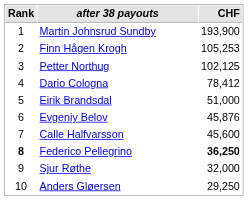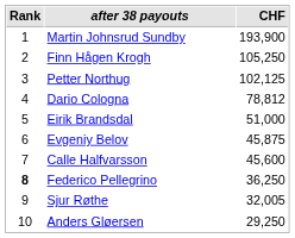 <table cellspacing="1" cellpadding="3" style="border:1px solid #AAAAAA;font-size:86%">
 <tr style="background-color: #E4E4E4;">
 <th style="border-bottom:1px solid #AAAAAA" width=10>Rank</th>
 <th style="border-bottom:1px solid #AAAAAA" width=200><em>after 38 payouts</em></th>
 <th style="border-bottom:1px solid #AAAAAA" width=20 align=right>CHF</th>
 </tr>
 <tr>
 <td align=center>1</td>
 <td> <a href='#'>Martin Johnsrud Sundby</a></td>
 <td align=right>193,900</td>
 </tr>
 <tr>
 <td align=center>2</td>
 <td> <a href='#'>Finn Hågen Krogh</a></td>
-<td align=right>105,253</td>
+<td align=right>105,250</td>
 </tr>
 <tr>
 <td align=center>3</td>
 <td> <a href='#'>Petter Northug</a></td>
 <td align=right>102,125</td>
 </tr>
 <tr>
 <td align=center>4</td>
 <td> <a href='#'>Dario Cologna</a></td>
-<td align=right>78,412</td>
+<td align=right>78,812</td>
 </tr>
 <tr>
 <td align=center>5</td>
 <td> <a href='#'>Eirik Brandsdal</a></td>
 <td align=right>51,000</td>
 </tr>
 <tr>
 <td align=center>6</td>
 <td> <a href='#'>Evgeniy Belov</a></td>
-<td align=right>45,876</td>
+<td align=right>45,875</td>
 </tr>
 <tr>
 <td align=center>7</td>
 <td> <a href='#'>Calle Halfvarsson</a></td>
 <td align=right>45,600</td>
 </tr>
 <tr>
 <td align=center><strong>8</strong></td>
 <td> <a href='#'>Federico Pellegrino</a></td>
-<td align=right><strong>36,250</strong></td>
+<td align=right>36,250</td>
 </tr>
 <tr>
 <td align=center>9</td>
 <td> <a href='#'>Sjur Røthe</a></td>
-<td align=right>32,000</td>
+<td align=right>32,005</td>
 </tr>
 <tr>
 <td align=center>10</td>
 <td> <a href='#'>Anders Gløersen</a></td>
 <td align=right>29,250</td>
 </tr>
 </table>
